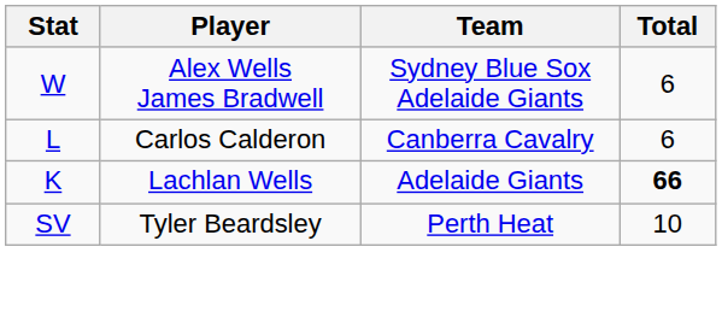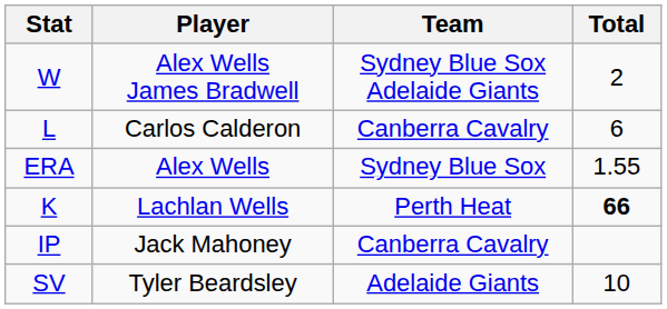 <table class="wikitable" style="text-align:center;">
 <tr>
 <th scope="col" width=50>Stat</th>
 <th scope="col" width=150>Player</th>
 <th scope="col" width=150>Team</th>
 <th scope="col" width=50>Total</th>
 </tr>
 <tr>
 <td><a href='#'>W</a></td>
 <td><a href='#'>Alex Wells</a> <br><a href='#'>James Bradwell</a></td>
 <td><a href='#'>Sydney Blue Sox</a> <br><a href='#'>Adelaide Giants</a></td>
-<td>6</td>
+<td>2</td>
 </tr>
 <tr>
 <td><a href='#'>L</a></td>
 <td>Carlos Calderon</td>
 <td><a href='#'>Canberra Cavalry</a></td>
 <td>6</td>
 </tr>
 <tr>
+<td><a href='#'>ERA</a></td>
+<td><a href='#'>Alex Wells</a></td>
+<td><a href='#'>Sydney Blue Sox</a></td>
+<td>1.55</td>
+</tr>
+<tr>
 <td><a href='#'>K</a></td>
 <td><a href='#'>Lachlan Wells</a></td>
-<td><a href='#'>Adelaide Giants</a></td>
+<td><a href='#'>Perth Heat</a></td>
 <td><strong>66</strong></td>
+</tr>
+<tr>
+<td><a href='#'>IP</a></td>
+<td>Jack Mahoney</td>
+<td><a href='#'>Canberra Cavalry</a></td>
+<td></td>
 </tr>
 <tr>
 <td><a href='#'>SV</a></td>
 <td>Tyler Beardsley</td>
-<td><a href='#'>Perth Heat</a></td>
+<td><a href='#'>Adelaide Giants</a></td>
 <td>10</td>
 </tr>
 </table>
